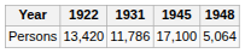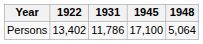 <table class="wikitable">
 <tr>
 <th>Year</th>
 <th>1922</th>
 <th>1931</th>
 <th>1945</th>
 <th>1948</th>
 </tr>
 <tr>
 <td>Persons</td>
-<td>13,420</td>
+<td>13,402</td>
 <td>11,786</td>
 <td>17,100</td>
 <td>5,064</td>
 </tr>
 </table>
